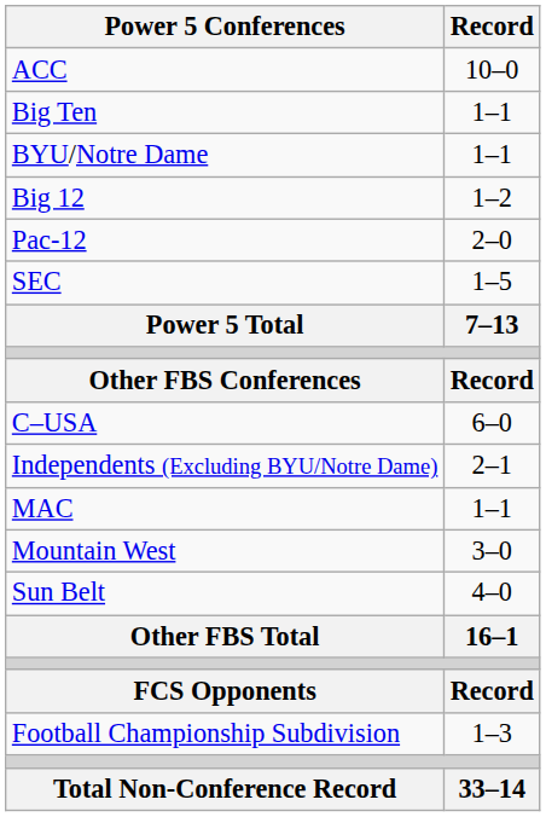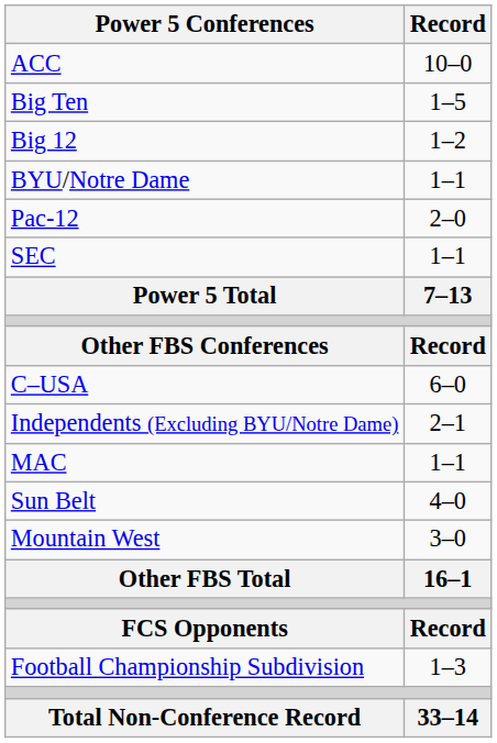 <table class="wikitable">
 <tr>
 <th>Power 5 Conferences</th>
 <th>Record</th>
 </tr>
 <tr>
 <td><a href='#'>ACC</a></td>
 <td align=center>10–0</td>
 </tr>
 <tr>
 <td><a href='#'>Big Ten</a></td>
-<td align=center>1–1</td>
+<td align=center>1–5</td>
+</tr>
+<tr>
+<td><a href='#'>Big 12</a></td>
+<td align=center>1–2</td>
 </tr>
 <tr>
 <td><a href='#'>BYU</a>/<a href='#'>Notre Dame</a></td>
 <td align=center>1–1</td>
-</tr>
-<tr>
-<td><a href='#'>Big 12</a></td>
-<td align=center>1–2</td>
 </tr>
 <tr>
 <td><a href='#'>Pac-12</a></td>
 <td align=center>2–0</td>
 </tr>
 <tr>
 <td><a href='#'>SEC</a></td>
-<td align=center>1–5</td>
+<td align=center>1–1</td>
 </tr>
 <tr>
 <th>Power 5 Total</th>
 <th>7–13</th>
 </tr>
 <tr>
 <th colspan="2" style="background:lightgrey;"></th>
 </tr>
 <tr>
 <th>Other FBS Conferences</th>
 <th>Record</th>
 </tr>
 <tr>
 <td><a href='#'>C–USA</a></td>
 <td align=center>6–0</td>
 </tr>
 <tr>
 <td><a href='#'>Independents <small>(Excluding BYU/Notre Dame)</small></a></td>
 <td align=center>2–1</td>
 </tr>
 <tr>
 <td><a href='#'>MAC</a></td>
 <td align=center>1–1</td>
 </tr>
 <tr>
+<td><a href='#'>Sun Belt</a></td>
+<td align=center>4–0</td>
+</tr>
+<tr>
 <td><a href='#'>Mountain West</a></td>
 <td align=center>3–0</td>
-</tr>
-<tr>
-<td><a href='#'>Sun Belt</a></td>
-<td align=center>4–0</td>
 </tr>
 <tr>
 <th>Other FBS Total</th>
 <th>16–1</th>
 </tr>
 <tr>
 <th colspan="2" style="background:lightgrey;"></th>
 </tr>
 <tr>
 <th>FCS Opponents</th>
 <th>Record</th>
 </tr>
 <tr>
 <td><a href='#'>Football Championship Subdivision</a></td>
 <td align=center>1–3</td>
 </tr>
 <tr>
 <th colspan="2" style="background:lightgrey;"></th>
 </tr>
 <tr>
 <th>Total Non-Conference Record</th>
 <th>33–14</th>
 </tr>
 </table>
